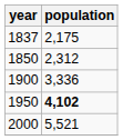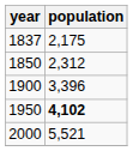 <table class="wikitable">
 <tr>
 <th>year</th>
 <th>population</th>
 </tr>
 <tr>
 <td>1837</td>
 <td>2,175</td>
 </tr>
 <tr>
 <td>1850</td>
 <td>2,312</td>
 </tr>
 <tr>
 <td>1900</td>
-<td>3,336</td>
+<td>3,396</td>
 </tr>
 <tr>
 <td>1950</td>
 <td><strong>4,102</strong></td>
 </tr>
 <tr>
 <td>2000</td>
 <td>5,521</td>
 </tr>
 <tr>
 </tr>
 </table>
